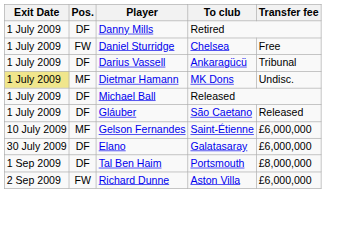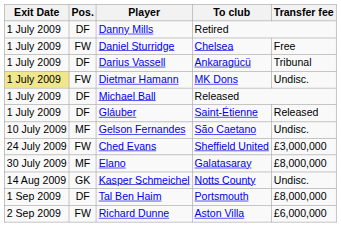 <table class="wikitable">
 <tr>
 <th>Exit Date</th>
 <th>Pos.</th>
 <th>Player</th>
 <th>To club</th>
 <th>Transfer fee</th>
 </tr>
 <tr>
 <td>1 July 2009</td>
 <td align="center">DF</td>
 <td> <a href='#'>Danny Mills</a></td>
 <td colspan="2">Retired</td>
 </tr>
 <tr>
 <td>1 July 2009</td>
 <td align="center">FW</td>
 <td> <a href='#'>Daniel Sturridge</a></td>
 <td> <a href='#'>Chelsea</a></td>
 <td>Free</td>
 </tr>
 <tr>
 <td>1 July 2009</td>
 <td align="center">DF</td>
 <td> <a href='#'>Darius Vassell</a></td>
 <td> <a href='#'>Ankaragücü</a></td>
 <td>Tribunal</td>
 </tr>
 <tr>
 <td style="background: khaki;">1 July 2009</td>
-<td align="center">MF</td>
+<td align="center">FW</td>
 <td> <a href='#'>Dietmar Hamann</a></td>
 <td> <a href='#'>MK Dons</a></td>
 <td>Undisc.</td>
 </tr>
 <tr>
 <td>1 July 2009</td>
 <td align="center">DF</td>
 <td> <a href='#'>Michael Ball</a></td>
 <td colspan="2">Released</td>
 </tr>
 <tr>
 <td>1 July 2009</td>
 <td align="center">DF</td>
 <td> <a href='#'>Gláuber</a></td>
-<td> <a href='#'>São Caetano</a></td>
+<td> <a href='#'>Saint-Étienne</a></td>
 <td>Released</td>
 </tr>
 <tr>
 <td>10 July 2009</td>
 <td align="center">MF</td>
 <td> <a href='#'>Gelson Fernandes</a></td>
-<td> <a href='#'>Saint-Étienne</a></td>
-<td>£6,000,000</td>
+<td> <a href='#'>São Caetano</a></td>
+<td>Undisc.</td>
+</tr>
+<tr>
+<td>24 July 2009</td>
+<td align="center">FW</td>
+<td> <a href='#'>Ched Evans</a></td>
+<td> <a href='#'>Sheffield United</a></td>
+<td>£3,000,000</td>
 </tr>
 <tr>
 <td>30 July 2009</td>
-<td align="center">DF</td>
+<td align="center">MF</td>
 <td> <a href='#'>Elano</a></td>
 <td> <a href='#'>Galatasaray</a></td>
-<td>£6,000,000</td>
+<td>£8,000,000</td>
+</tr>
+<tr>
+<td>14 Aug 2009</td>
+<td align="center">GK</td>
+<td> <a href='#'>Kasper Schmeichel</a></td>
+<td> <a href='#'>Notts County</a></td>
+<td>Undisc.</td>
 </tr>
 <tr>
 <td>1 Sep 2009</td>
 <td align="center">DF</td>
 <td> <a href='#'>Tal Ben Haim</a></td>
 <td> <a href='#'>Portsmouth</a></td>
 <td>£8,000,000</td>
 </tr>
 <tr>
 <td>2 Sep 2009</td>
 <td align="center">FW</td>
 <td> <a href='#'>Richard Dunne</a></td>
 <td> <a href='#'>Aston Villa</a></td>
 <td>£6,000,000</td>
 </tr>
 </table>
